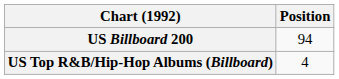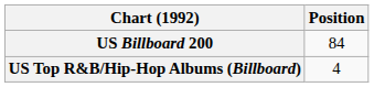 <table class="wikitable sortable plainrowheaders" style="text-align:center">
 <tr>
 <th scope="col">Chart (1992)</th>
 <th scope="col">Position</th>
 </tr>
 <tr>
 <th scope="row">US <em>Billboard</em> 200</th>
-<td>94</td>
+<td>84</td>
 </tr>
 <tr>
 <th scope="row">US Top R&B/Hip-Hop Albums (<em>Billboard</em>)</th>
 <td>4</td>
 </tr>
 </table>
